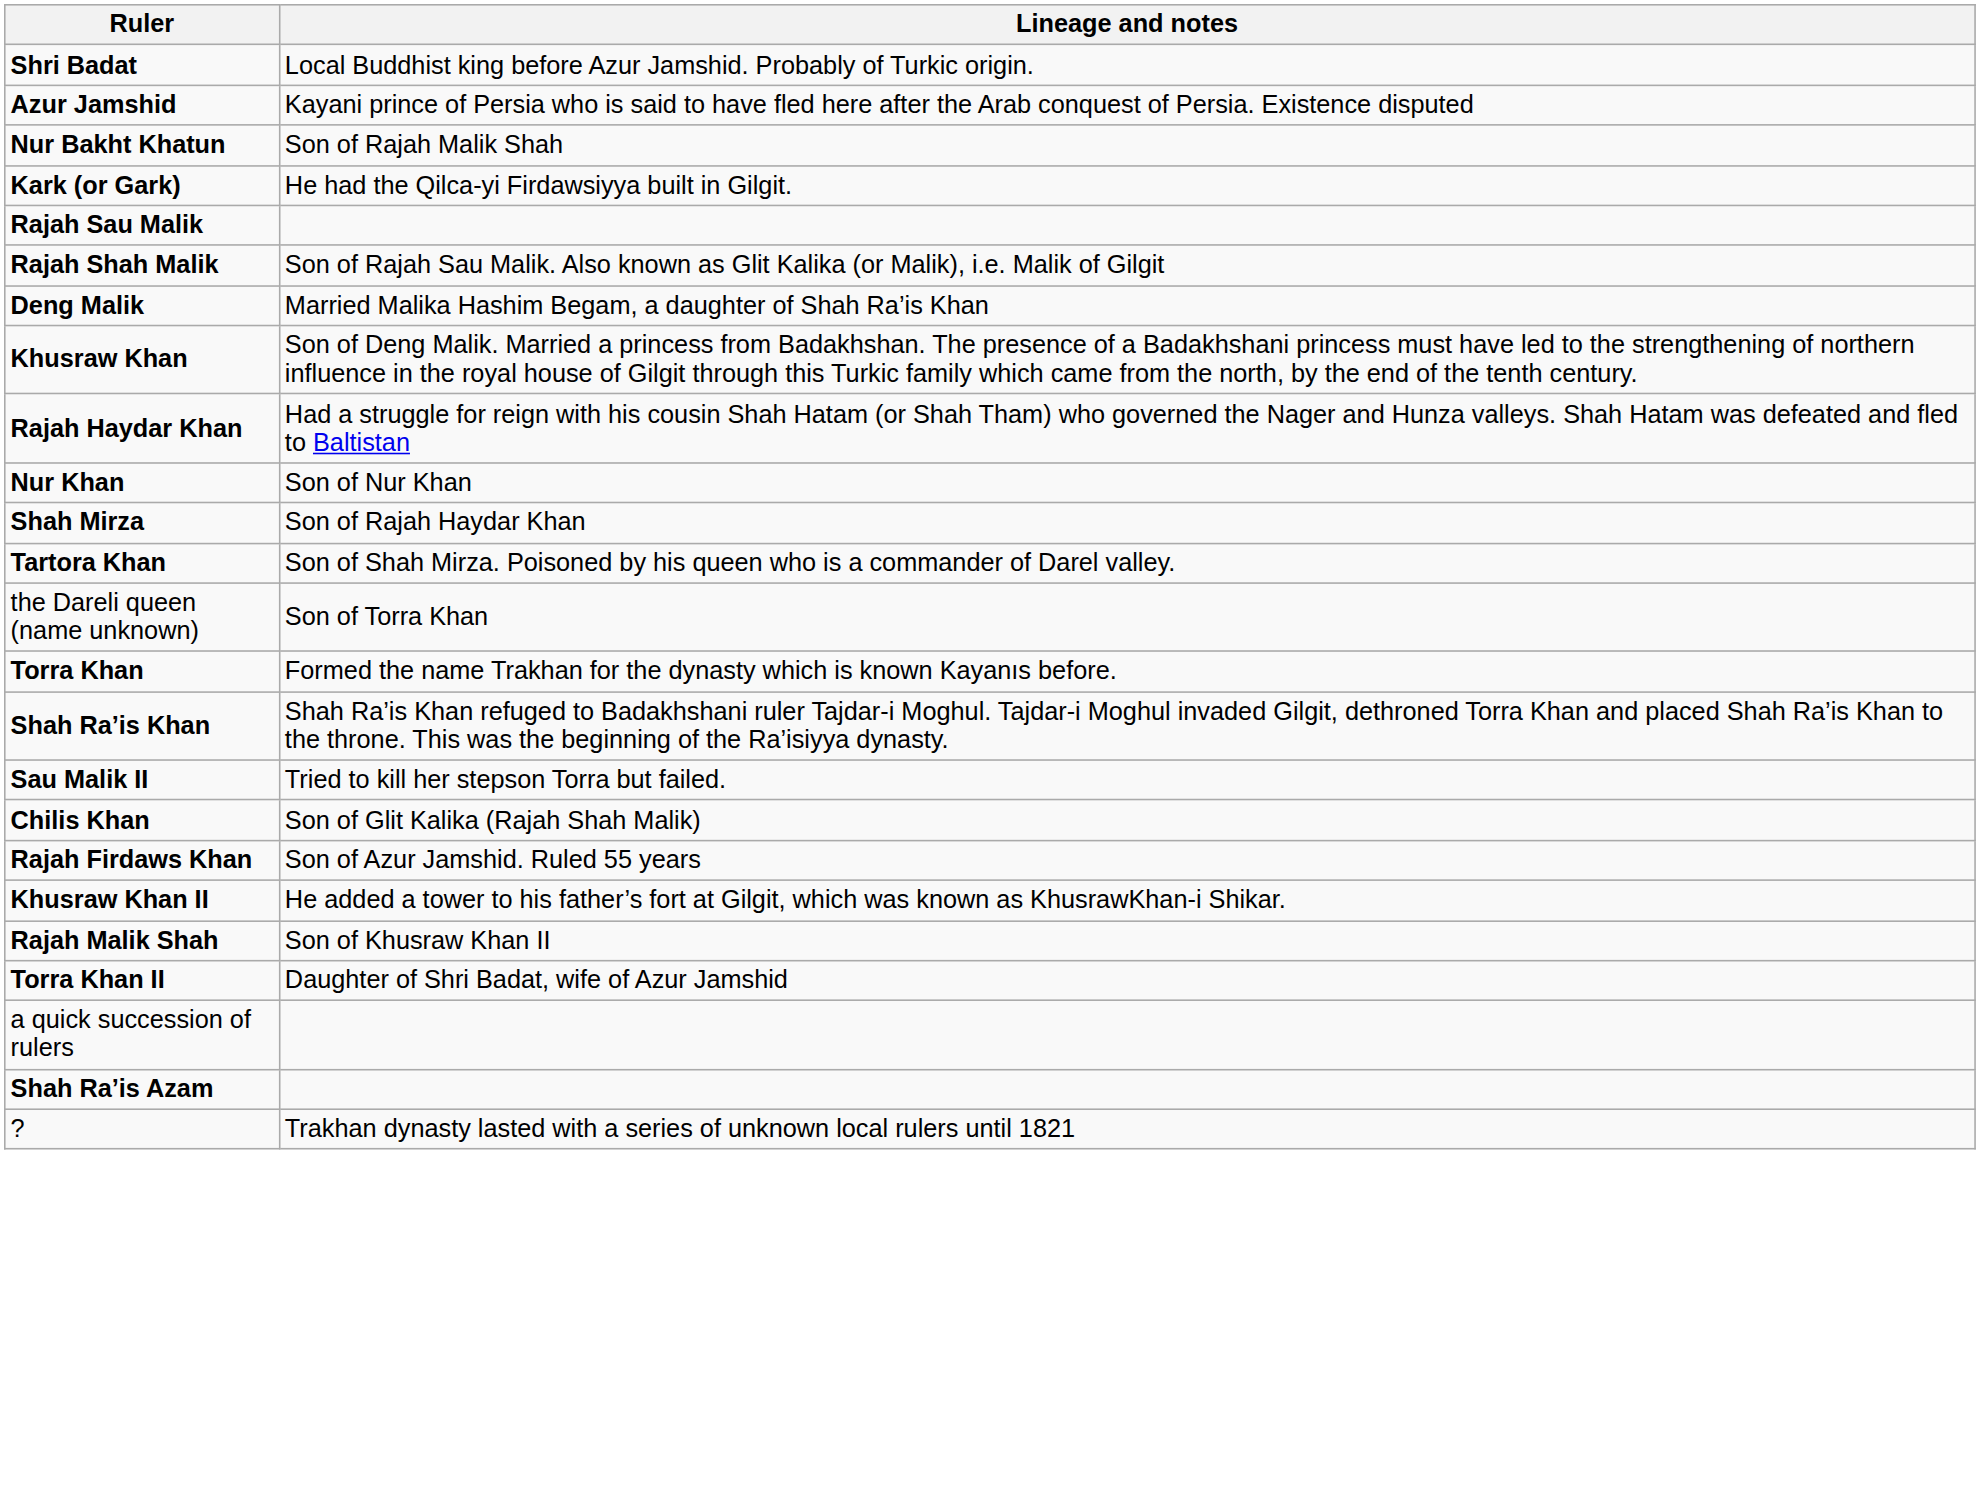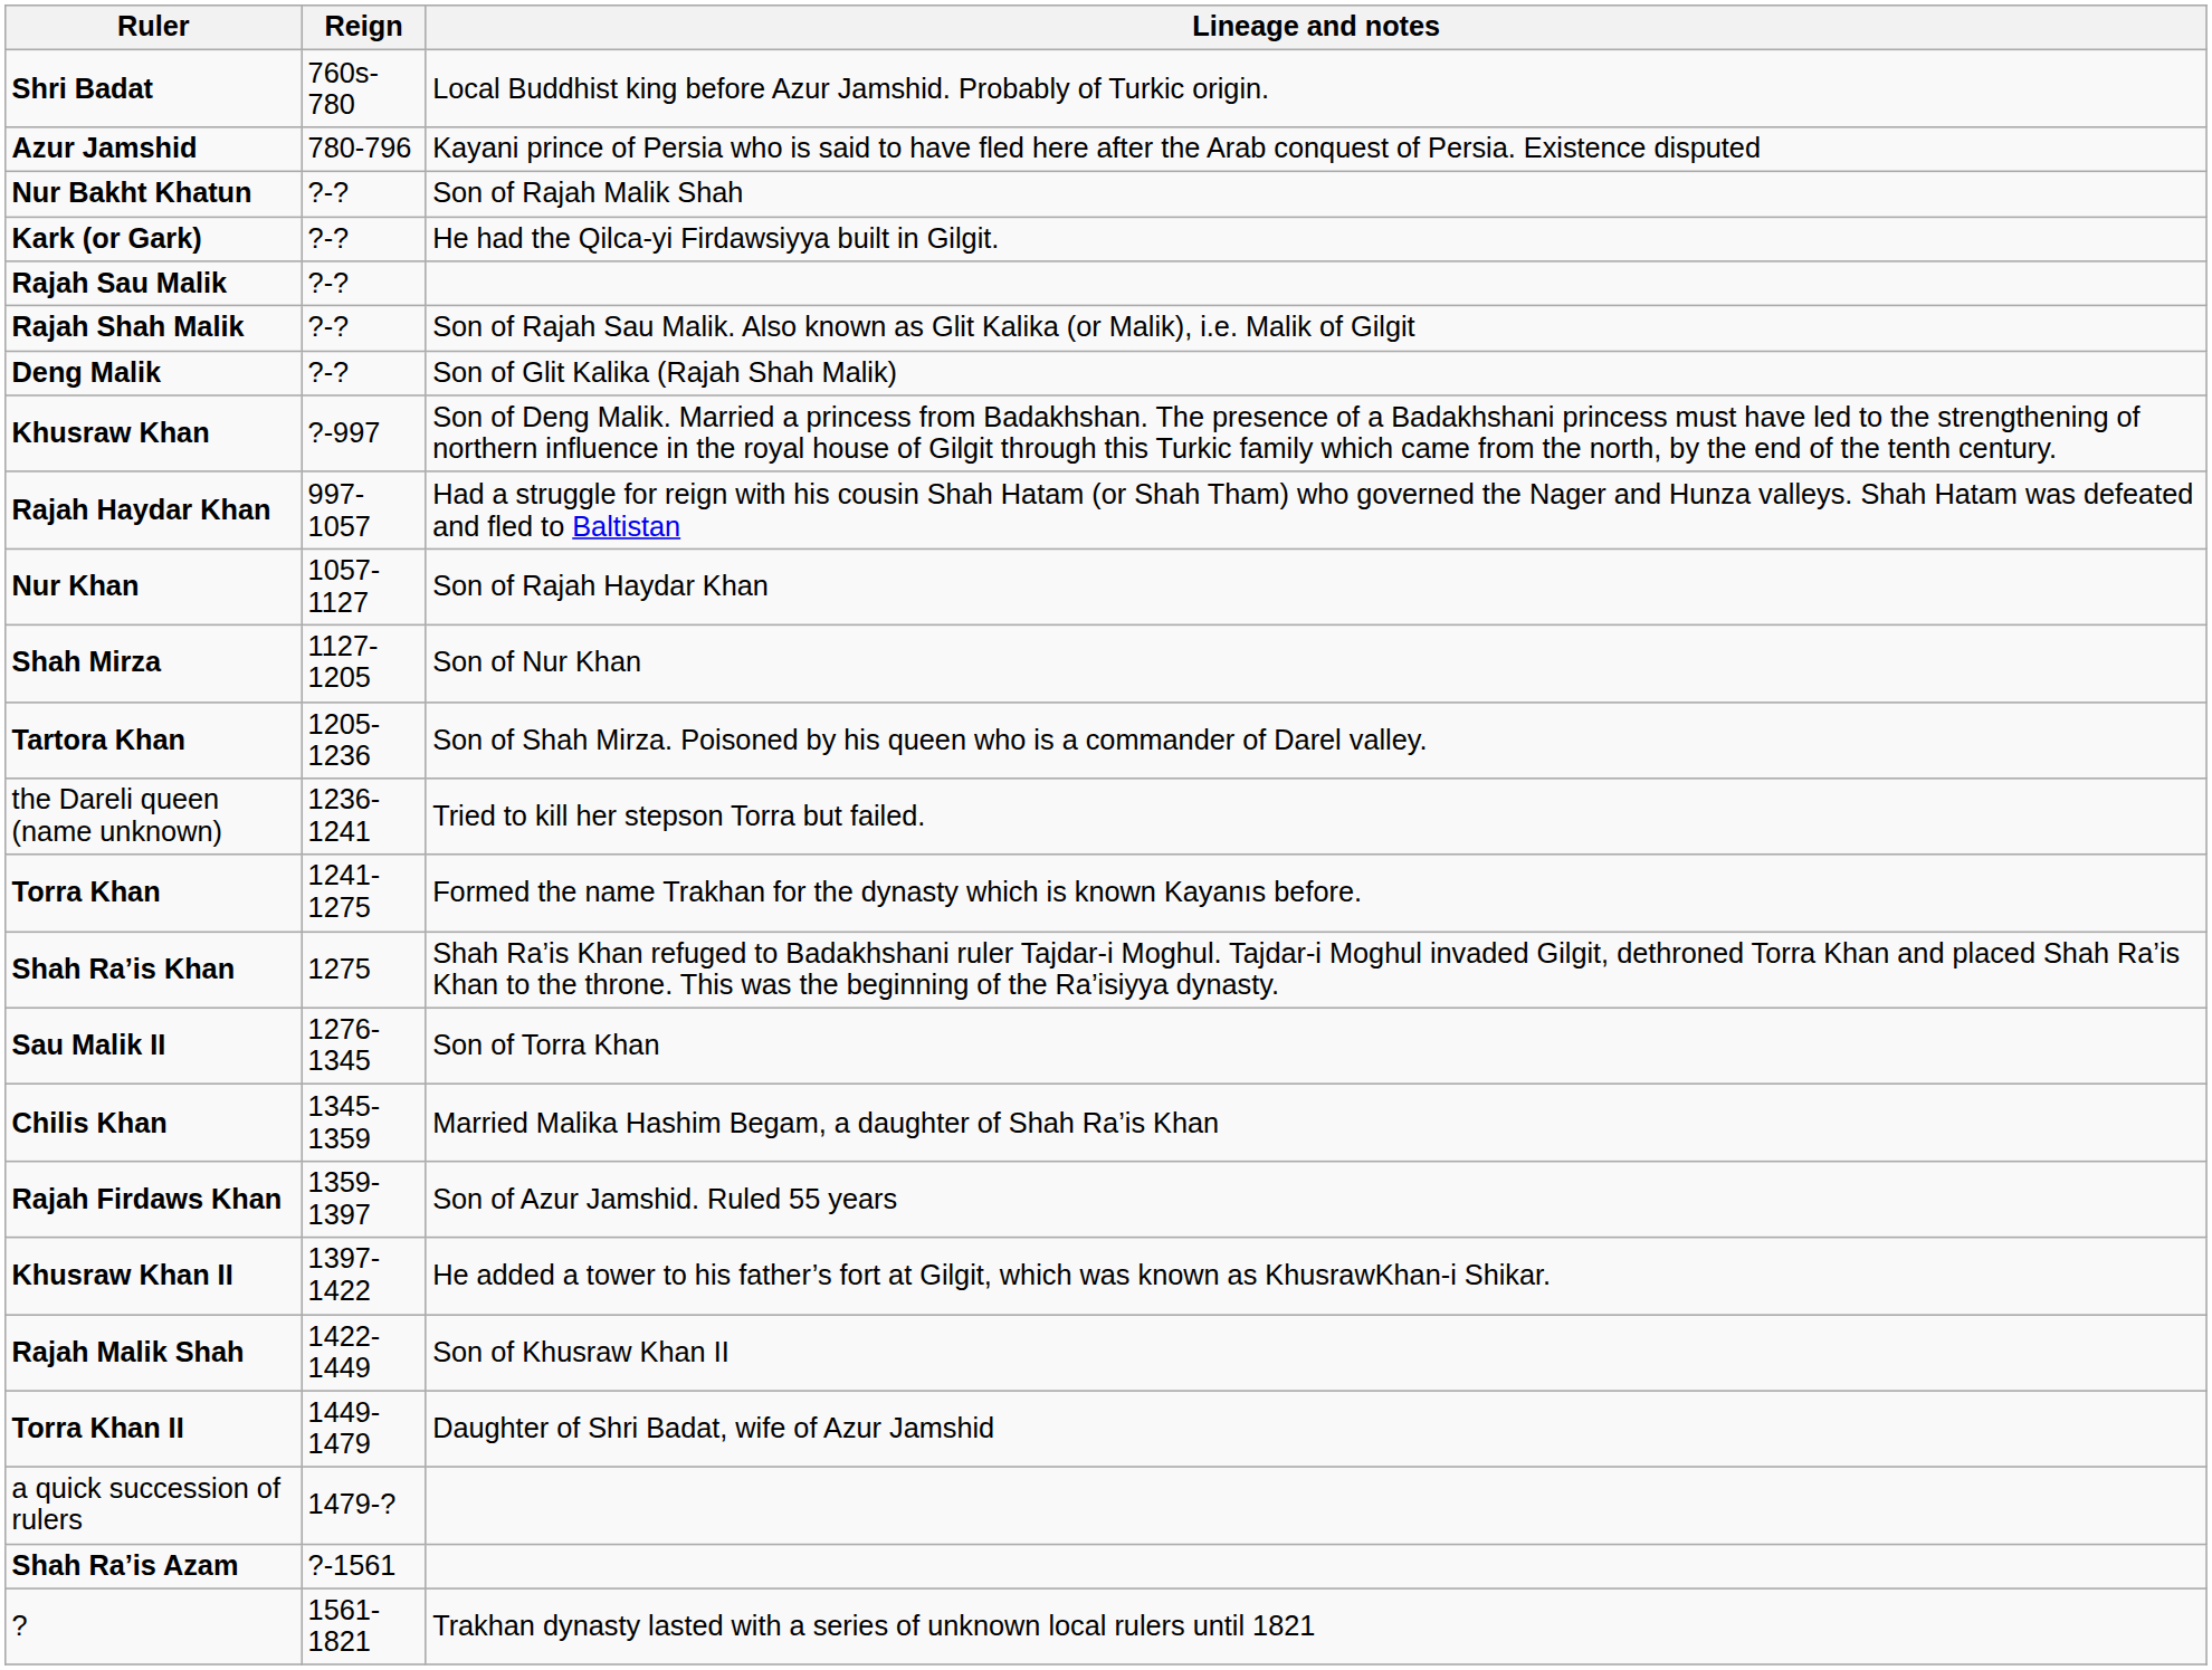 <table class="wikitable">
 <tr>
 <th>Ruler</th>
+<th>Reign</th>
 <th>Lineage and notes</th>
 </tr>
 <tr>
 <td><strong>Shri Badat</strong></td>
+<td>760s-780</td>
 <td>Local Buddhist king before Azur Jamshid. Probably of Turkic origin.</td>
 </tr>
 <tr>
 <td><strong>Azur Jamshid</strong></td>
+<td>780-796</td>
 <td>Kayani prince of Persia who is said to have fled here after the Arab conquest of Persia. Existence disputed</td>
 </tr>
 <tr>
 <td><strong>Nur Bakht Khatun</strong></td>
+<td>?-?</td>
 <td>Son of Rajah Malik Shah</td>
 </tr>
 <tr>
 <td><strong>Kark (or Gark)</strong></td>
+<td>?-?</td>
 <td>He had the Qilca-yi Firdawsiyya built in Gilgit.</td>
 </tr>
 <tr>
 <td><strong>Rajah Sau Malik</strong></td>
+<td>?-?</td>
 <td></td>
 </tr>
 <tr>
 <td><strong>Rajah Shah Malik</strong></td>
+<td>?-?</td>
 <td>Son of Rajah Sau Malik. Also known as Glit Kalika (or Malik), i.e. Malik of Gilgit </td>
 </tr>
 <tr>
 <td><strong>Deng Malik</strong></td>
-<td>Married Malika Hashim Begam, a daughter of Shah Ra’is Khan</td>
+<td>?-?</td>
+<td>Son of Glit Kalika (Rajah Shah Malik) </td>
 </tr>
 <tr>
 <td><strong>Khusraw Khan</strong></td>
+<td>?-997</td>
 <td>Son of Deng Malik. Married a princess from Badakhshan. The presence of a Badakhshani princess must have led to the strengthening of northern influence in the royal house of Gilgit through this Turkic family which came from the north, by the end of the tenth century.</td>
 </tr>
 <tr>
 <td><strong>Rajah Haydar Khan</strong></td>
+<td>997-1057</td>
 <td>Had a struggle for reign with his cousin Shah Hatam (or Shah Tham) who governed the Nager and Hunza valleys. Shah Hatam was defeated and fled to <a href='#'>Baltistan</a></td>
 </tr>
 <tr>
 <td><strong>Nur Khan</strong></td>
+<td>1057-1127</td>
+<td>Son of Rajah Haydar Khan</td>
+</tr>
+<tr>
+<td><strong>Shah Mirza</strong></td>
+<td>1127-1205</td>
 <td>Son of Nur Khan</td>
 </tr>
 <tr>
-<td><strong>Shah Mirza</strong></td>
-<td>Son of Rajah Haydar Khan</td>
-</tr>
-<tr>
 <td><strong>Tartora Khan</strong></td>
+<td>1205-1236</td>
 <td>Son of Shah Mirza. Poisoned by his queen who is a commander of Darel valley.</td>
 </tr>
 <tr>
 <td>the Dareli queen (name unknown)</td>
-<td>Son of Torra Khan</td>
+<td>1236-1241</td>
+<td>Tried to kill her stepson Torra but failed.</td>
 </tr>
 <tr>
 <td><strong>Torra Khan</strong></td>
+<td>1241-1275</td>
 <td>Formed the name Trakhan for the dynasty which is known Kayanıs before.</td>
 </tr>
 <tr>
 <td><strong>Shah Ra’is Khan</strong></td>
+<td>1275</td>
 <td>Shah Ra’is Khan refuged to Badakhshani ruler Tajdar-i Moghul. Tajdar-i Moghul invaded Gilgit, dethroned Torra Khan and placed Shah Ra’is Khan to the throne. This was the beginning of the Ra’isiyya dynasty.</td>
 </tr>
 <tr>
 <td><strong>Sau Malik II</strong></td>
-<td>Tried to kill her stepson Torra but failed.</td>
+<td>1276-1345</td>
+<td>Son of Torra Khan</td>
 </tr>
 <tr>
 <td><strong>Chilis Khan</strong></td>
-<td>Son of Glit Kalika (Rajah Shah Malik) </td>
+<td>1345-1359</td>
+<td>Married Malika Hashim Begam, a daughter of Shah Ra’is Khan</td>
 </tr>
 <tr>
 <td><strong>Rajah Firdaws Khan</strong></td>
+<td>1359-1397</td>
 <td>Son of Azur Jamshid. Ruled 55 years </td>
 </tr>
 <tr>
 <td><strong>Khusraw Khan II</strong></td>
+<td>1397-1422</td>
 <td>He added a tower to his father’s fort at Gilgit, which was known as KhusrawKhan-i Shikar.</td>
 </tr>
 <tr>
 <td><strong>Rajah Malik Shah</strong></td>
+<td>1422-1449</td>
 <td>Son of Khusraw Khan II</td>
 </tr>
 <tr>
 <td><strong>Torra Khan II</strong></td>
+<td>1449-1479</td>
 <td>Daughter of Shri Badat, wife of Azur Jamshid </td>
 </tr>
 <tr>
 <td>a quick succession of rulers</td>
+<td>1479-?</td>
 <td></td>
 </tr>
 <tr>
 <td><strong>Shah Ra’is Azam</strong></td>
+<td>?-1561</td>
 <td></td>
 </tr>
 <tr>
 <td>?</td>
+<td>1561-1821</td>
 <td>Trakhan dynasty lasted with a series of unknown local rulers until 1821</td>
 </tr>
 </table>
